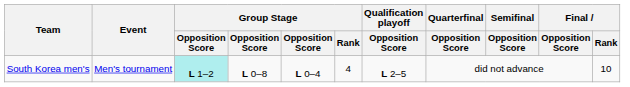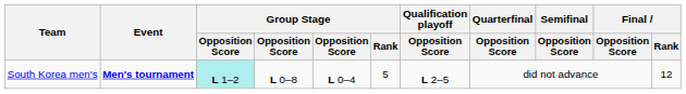 <table class="wikitable" style="font-size:90%">
 <tr>
 <th rowspan=2>Team</th>
 <th rowspan=2>Event</th>
 <th colspan=4>Group Stage</th>
 <th>Qualification<br>playoff</th>
 <th>Quarterfinal</th>
 <th>Semifinal</th>
 <th colspan=2>Final / </th>
 </tr>
 <tr style="font-size:95%">
 <th>Opposition<br>Score</th>
 <th>Opposition<br>Score</th>
 <th>Opposition<br>Score</th>
 <th>Rank</th>
 <th>Opposition<br>Score</th>
 <th>Opposition<br>Score</th>
 <th>Opposition<br>Score</th>
 <th>Opposition<br>Score</th>
 <th>Rank</th>
 </tr>
 <tr align=center>
 <td align=left><a href='#'>South Korea men's</a></td>
-<td align=left><a href='#'>Men's tournament</a></td>
+<td align=left><strong><a href='#'>Men's tournament</a></strong></td>
 <td style="background: paleturquoise;"><br><strong>L</strong> 1–2</td>
 <td><br><strong>L</strong> 0–8</td>
 <td><br><strong>L</strong> 0–4</td>
-<td>4</td>
+<td>5</td>
 <td><br><strong>L</strong> 2–5</td>
 <td colspan=3>did not advance</td>
-<td>10</td>
+<td>12</td>
 </tr>
 </table>
